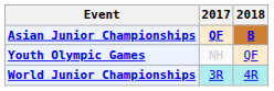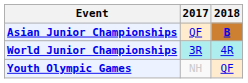 <table class="wikitable" style="font-size: 90%; text-align:center">
 <tr>
 <th>Event</th>
 <th>2017</th>
 <th>2018</th>
 </tr>
 <tr>
 <td bgcolor="#ECF2FF"; align="left"><strong><a href='#'>Asian Junior Championships</a></strong></td>
-<td bgcolor=FFEBCD><strong><a href='#'>QF</a></strong></td>
+<td bgcolor=FFEBCD><a href='#'>QF</a></td>
 <td bgcolor=CD7F32><strong><a href='#'>B</a></strong></td>
+</tr>
+<tr>
+<td bgcolor="#ECF2FF"; align="left"><strong><a href='#'>World Junior Championships</a></strong></td>
+<td bgcolor=AFEEEE><a href='#'>3R</a></td>
+<td bgcolor=AFEEEE><a href='#'>4R</a></td>
 </tr>
 <tr>
 <td bgcolor="#ECF2FF"; align="left"><strong><a href='#'>Youth Olympic Games</a></strong></td>
 <td style=color:#ccc>NH</td>
 <td bgcolor=FFEBCD><a href='#'>QF</a></td>
 </tr>
-<tr>
-<td bgcolor="#ECF2FF"; align="left"><strong><a href='#'>World Junior Championships</a></strong></td>
-<td bgcolor=AFEEEE><a href='#'>3R</a></td>
-<td bgcolor=AFEEEE><a href='#'>4R</a></td>
-</tr>
 </table>
